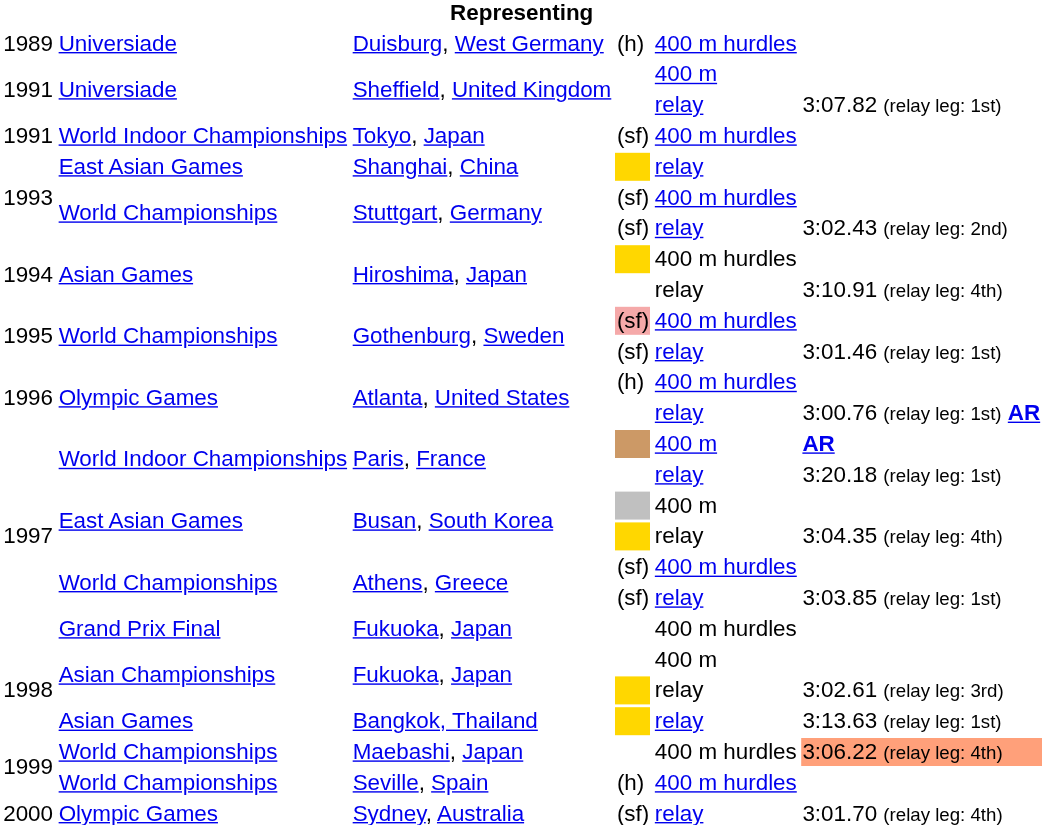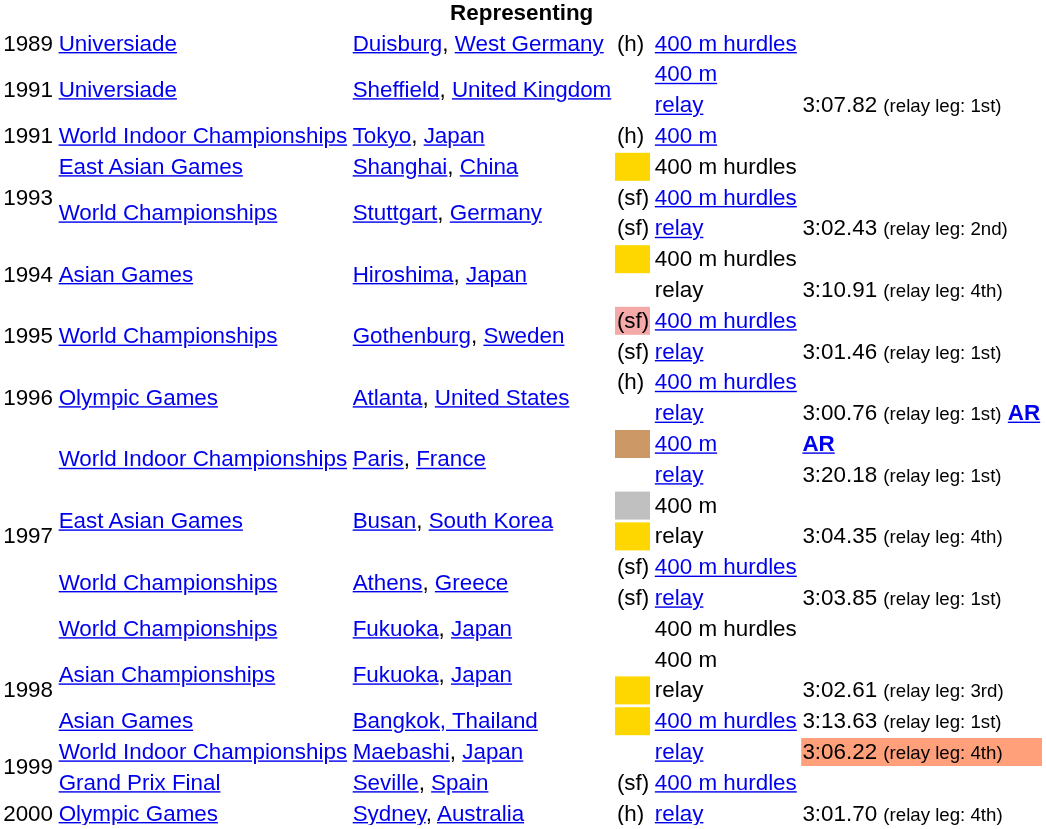 <table>
 <tr>
 <th colspan="6">Representing </th>
 </tr>
 <tr>
 <td>1989</td>
 <td><a href='#'>Universiade</a></td>
 <td><a href='#'>Duisburg</a>, <a href='#'>West Germany</a></td>
 <td> (h)</td>
 <td><a href='#'>400 m hurdles</a></td>
 <td></td>
 </tr>
 <tr>
 <td rowspan=2>1991</td>
 <td rowspan=2><a href='#'>Universiade</a></td>
 <td rowspan=2><a href='#'>Sheffield</a>, <a href='#'>United Kingdom</a></td>
 <td></td>
 <td><a href='#'>400 m</a></td>
 <td></td>
 </tr>
 <tr>
 <td></td>
 <td><a href='#'> relay</a></td>
 <td>3:07.82 <small>(relay leg: 1st)</small></td>
 </tr>
 <tr>
 <td>1991</td>
 <td><a href='#'>World Indoor Championships</a></td>
 <td><a href='#'>Tokyo</a>, <a href='#'>Japan</a></td>
-<td> (sf)</td>
-<td><a href='#'>400 m hurdles</a></td>
+<td> (h)</td>
+<td><a href='#'>400 m</a></td>
 <td></td>
 </tr>
 <tr>
 <td rowspan=3>1993</td>
 <td><a href='#'>East Asian Games</a></td>
 <td><a href='#'>Shanghai</a>, <a href='#'>China</a></td>
 <td bgcolor=gold></td>
-<td><a href='#'> relay</a></td>
+<td>400 m hurdles</td>
 <td></td>
 </tr>
 <tr>
 <td rowspan=2><a href='#'>World Championships</a></td>
 <td rowspan=2><a href='#'>Stuttgart</a>, <a href='#'>Germany</a></td>
 <td> (sf)</td>
 <td><a href='#'>400 m hurdles</a></td>
 <td></td>
 </tr>
 <tr>
 <td> (sf)</td>
 <td><a href='#'> relay</a></td>
 <td>3:02.43 <small>(relay leg: 2nd)</small></td>
 </tr>
 <tr>
 <td rowspan=2>1994</td>
 <td rowspan=2><a href='#'>Asian Games</a></td>
 <td rowspan=2><a href='#'>Hiroshima</a>, <a href='#'>Japan</a></td>
 <td bgcolor="gold"></td>
 <td>400 m hurdles</td>
 <td></td>
 </tr>
 <tr>
 <td></td>
 <td> relay</td>
 <td>3:10.91 <small>(relay leg: 4th)</small></td>
 </tr>
 <tr>
 <td rowspan=2>1995</td>
 <td rowspan=2><a href='#'>World Championships</a></td>
 <td rowspan=2><a href='#'>Gothenburg</a>, <a href='#'>Sweden</a></td>
 <td style="background:#F5A9A9;"> (sf)</td>
 <td><a href='#'>400 m hurdles</a></td>
 <td></td>
 </tr>
 <tr>
 <td> (sf)</td>
 <td><a href='#'> relay</a></td>
 <td>3:01.46 <small>(relay leg: 1st)</small></td>
 </tr>
 <tr>
 <td rowspan=2>1996</td>
 <td rowspan=2><a href='#'>Olympic Games</a></td>
 <td rowspan=2><a href='#'>Atlanta</a>, <a href='#'>United States</a></td>
 <td> (h)</td>
 <td><a href='#'>400 m hurdles</a></td>
 <td></td>
 </tr>
 <tr>
 <td></td>
 <td><a href='#'> relay</a></td>
 <td>3:00.76 <small>(relay leg: 1st)</small> <strong><a href='#'>AR</a></strong></td>
 </tr>
 <tr>
 <td rowspan=7>1997</td>
 <td rowspan=2><a href='#'>World Indoor Championships</a></td>
 <td rowspan=2><a href='#'>Paris</a>, <a href='#'>France</a></td>
 <td bgcolor=cc9966></td>
 <td><a href='#'>400 m</a></td>
 <td> <strong><a href='#'>AR</a></strong></td>
 </tr>
 <tr>
 <td></td>
 <td><a href='#'> relay</a></td>
 <td>3:20.18 <small>(relay leg: 1st)</small></td>
 </tr>
 <tr>
 <td rowspan=2><a href='#'>East Asian Games</a></td>
 <td rowspan=2><a href='#'>Busan</a>, <a href='#'>South Korea</a></td>
 <td bgcolor="silver"></td>
 <td>400 m</td>
 <td></td>
 </tr>
 <tr>
 <td bgcolor="gold"></td>
 <td> relay</td>
 <td>3:04.35 <small>(relay leg: 4th)</small></td>
 </tr>
 <tr>
 <td rowspan=2><a href='#'>World Championships</a></td>
 <td rowspan=2><a href='#'>Athens</a>, <a href='#'>Greece</a></td>
 <td> (sf)</td>
 <td><a href='#'>400 m hurdles</a></td>
 <td></td>
 </tr>
 <tr>
 <td> (sf)</td>
 <td><a href='#'> relay</a></td>
 <td>3:03.85 <small>(relay leg: 1st)</small></td>
 </tr>
 <tr>
-<td><a href='#'>Grand Prix Final</a></td>
+<td><a href='#'>World Championships</a></td>
 <td><a href='#'>Fukuoka</a>, <a href='#'>Japan</a></td>
 <td></td>
 <td>400 m hurdles</td>
 <td></td>
 </tr>
 <tr>
 <td rowspan=3>1998</td>
 <td rowspan=2><a href='#'>Asian Championships</a></td>
 <td rowspan=2><a href='#'>Fukuoka</a>, <a href='#'>Japan</a></td>
 <td></td>
 <td>400 m</td>
 <td></td>
 </tr>
 <tr>
 <td bgcolor="gold"></td>
 <td> relay</td>
 <td>3:02.61 <small>(relay leg: 3rd)</small></td>
 </tr>
 <tr>
 <td><a href='#'>Asian Games</a></td>
 <td><a href='#'>Bangkok, Thailand</a></td>
 <td bgcolor="gold"></td>
-<td><a href='#'> relay</a></td>
+<td><a href='#'>400 m hurdles</a></td>
 <td>3:13.63 <small>(relay leg: 1st)</small></td>
 </tr>
 <tr>
 <td rowspan=2>1999</td>
-<td><a href='#'>World Championships</a></td>
+<td><a href='#'>World Indoor Championships</a></td>
 <td><a href='#'>Maebashi</a>, <a href='#'>Japan</a></td>
 <td></td>
-<td>400 m hurdles</td>
+<td><a href='#'> relay</a></td>
 <td style="background: lightsalmon;">3:06.22 <small>(relay leg: 4th)</small></td>
 </tr>
 <tr>
-<td><a href='#'>World Championships</a></td>
+<td><a href='#'>Grand Prix Final</a></td>
 <td><a href='#'>Seville</a>, <a href='#'>Spain</a></td>
-<td> (h)</td>
+<td> (sf)</td>
 <td><a href='#'>400 m hurdles</a></td>
 <td></td>
 </tr>
 <tr>
 <td>2000</td>
 <td><a href='#'>Olympic Games</a></td>
 <td><a href='#'>Sydney</a>, <a href='#'>Australia</a></td>
-<td> (sf)</td>
+<td> (h)</td>
 <td><a href='#'> relay</a></td>
 <td>3:01.70 <small>(relay leg: 4th)</small></td>
 </tr>
 </table>
